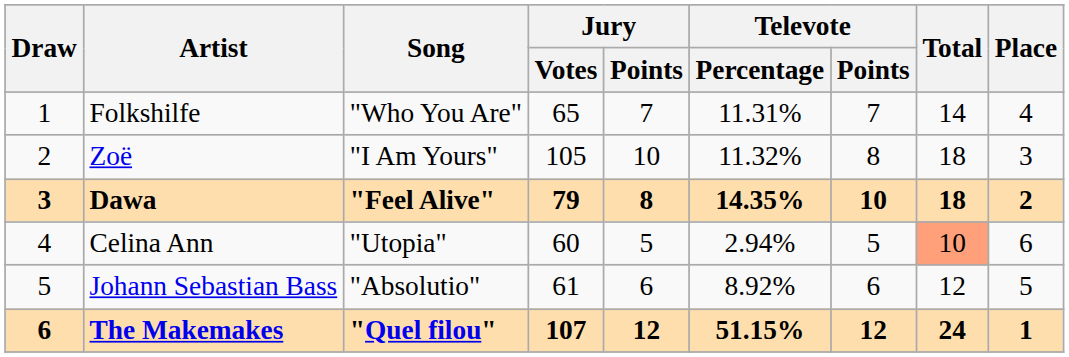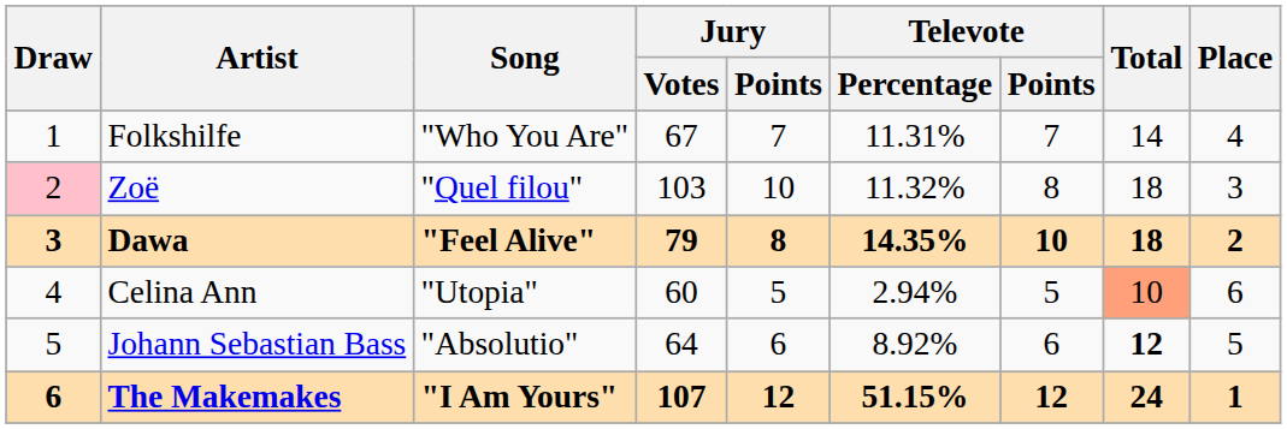 <table class="sortable wikitable" style="margin: 1em auto 1em auto; text-align:center">
 <tr>
 <th rowspan="2">Draw</th>
 <th rowspan="2">Artist</th>
 <th rowspan="2">Song</th>
 <th colspan="2">Jury</th>
 <th colspan="2">Televote</th>
 <th rowspan="2">Total</th>
 <th rowspan="2">Place</th>
 </tr>
 <tr>
 <th>Votes</th>
 <th>Points</th>
 <th>Percentage</th>
 <th>Points</th>
 </tr>
 <tr>
 <td>1</td>
 <td align="left">Folkshilfe</td>
 <td align="left">"Who You Are"</td>
-<td>65</td>
+<td>67</td>
 <td>7</td>
 <td>11.31%</td>
 <td>7</td>
 <td>14</td>
 <td>4</td>
 </tr>
 <tr>
-<td>2</td>
+<td style="background: pink;">2</td>
 <td align="left"><a href='#'>Zoë</a></td>
-<td align="left">"I Am Yours"</td>
-<td>105</td>
+<td align="left">"<a href='#'>Quel filou</a>"</td>
+<td>103</td>
 <td>10</td>
 <td>11.32%</td>
 <td>8</td>
 <td>18</td>
 <td>3</td>
 </tr>
 <tr style="font-weight:bold; background:navajowhite;">
 <td>3</td>
 <td align="left">Dawa</td>
 <td align="left">"Feel Alive"</td>
 <td>79</td>
 <td>8</td>
 <td>14.35%</td>
 <td>10</td>
 <td>18</td>
 <td>2</td>
 </tr>
 <tr>
 <td>4</td>
 <td align="left">Celina Ann</td>
 <td align="left">"Utopia"</td>
 <td>60</td>
 <td>5</td>
 <td>2.94%</td>
 <td>5</td>
 <td style="background: lightsalmon;">10</td>
 <td>6</td>
 </tr>
 <tr>
 <td>5</td>
 <td align="left"><a href='#'>Johann Sebastian Bass</a></td>
 <td align="left">"Absolutio"</td>
-<td>61</td>
+<td>64</td>
 <td>6</td>
 <td>8.92%</td>
 <td>6</td>
-<td>12</td>
+<td><strong>12</strong></td>
 <td>5</td>
 </tr>
 <tr style="font-weight:bold; background:navajowhite;">
 <td>6</td>
 <td align="left"><a href='#'>The Makemakes</a></td>
-<td align="left">"<a href='#'>Quel filou</a>"</td>
+<td align="left">"I Am Yours"</td>
 <td>107</td>
 <td>12</td>
 <td>51.15%</td>
 <td>12</td>
 <td>24</td>
 <td>1</td>
 </tr>
 </table>
